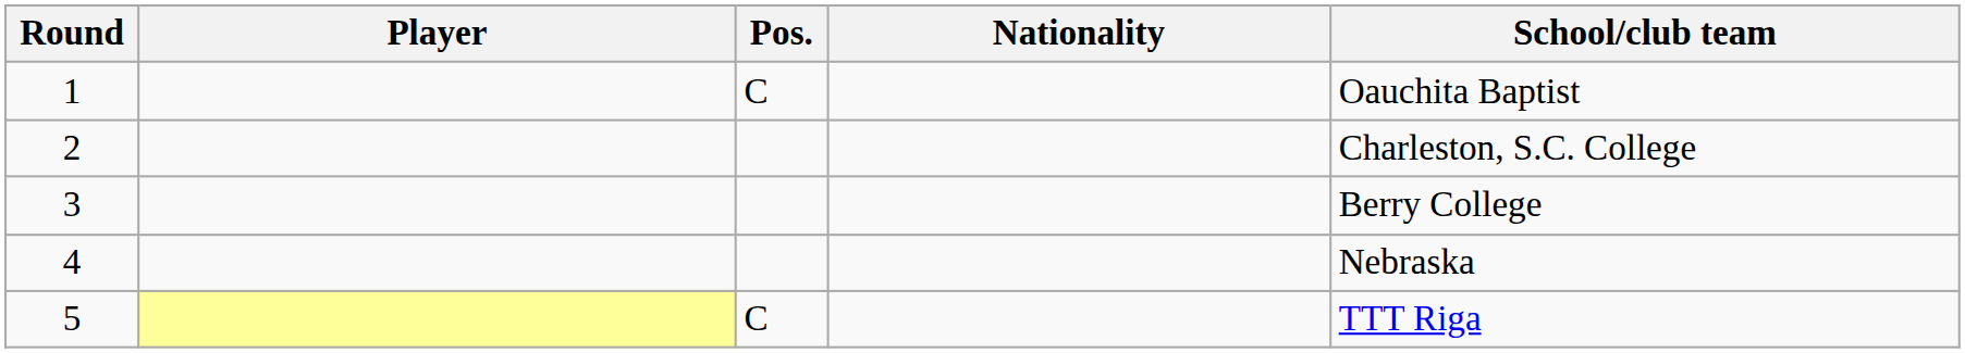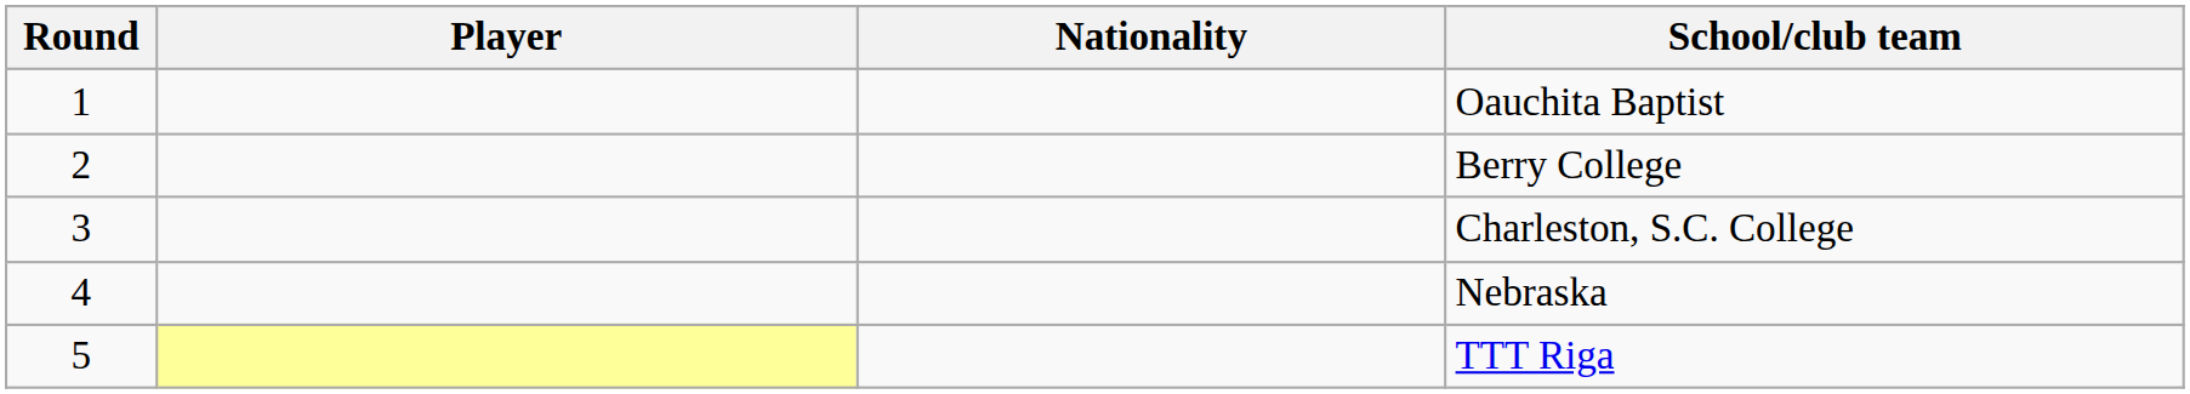 <table class="wikitable sortable">
 <tr>
 <th width="1%">Round</th>
 <th width="19%">Player</th>
-<th width="1%">Pos.</th>
 <th width="16%">Nationality</th>
 <th width="20%">School/club team</th>
 </tr>
 <tr>
 <td align=center>1</td>
 <td></td>
-<td>C</td>
 <td></td>
 <td>Oauchita Baptist</td>
 </tr>
 <tr>
 <td align=center>2</td>
 <td></td>
 <td></td>
-<td></td>
-<td>Charleston, S.C. College</td>
+<td>Berry College</td>
 </tr>
 <tr>
 <td align=center>3</td>
 <td></td>
 <td></td>
-<td></td>
-<td>Berry College</td>
+<td>Charleston, S.C. College</td>
 </tr>
 <tr>
 <td align=center>4</td>
-<td></td>
 <td></td>
 <td></td>
 <td>Nebraska</td>
 </tr>
 <tr>
 <td align=center>5</td>
 <td bgcolor="#FFFF99"></td>
-<td>C</td>
 <td></td>
 <td><a href='#'>TTT Riga</a></td>
 </tr>
 </table>
